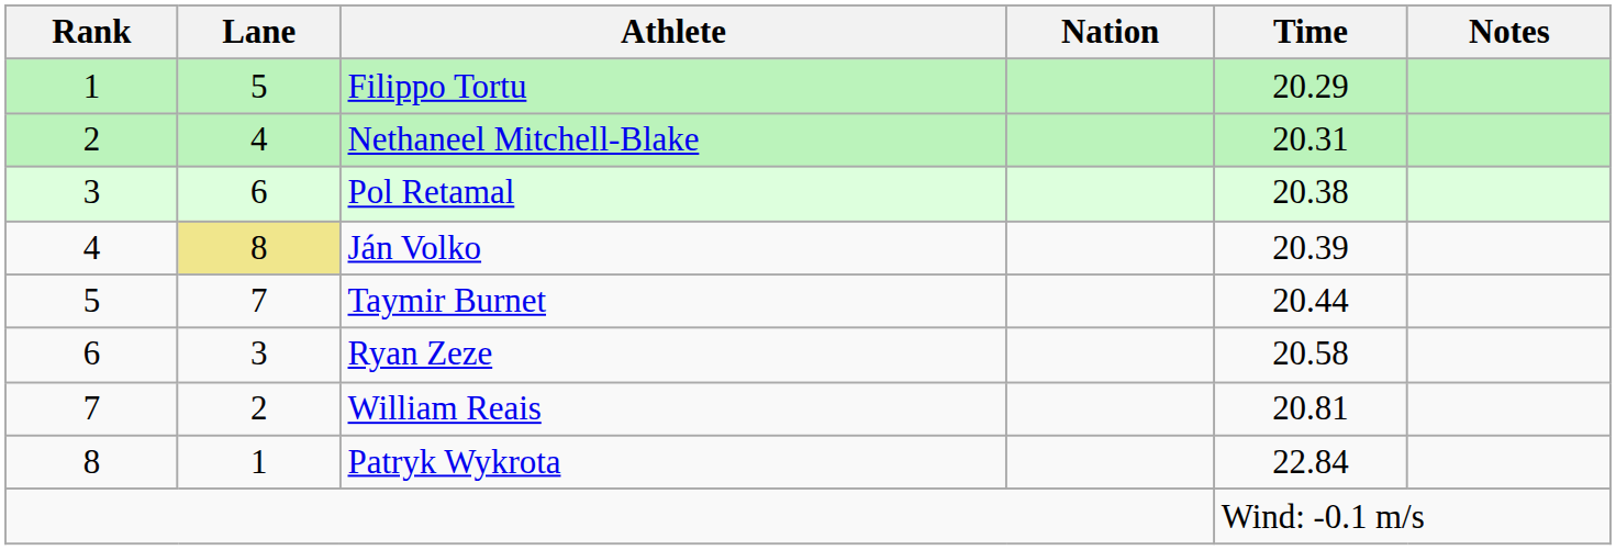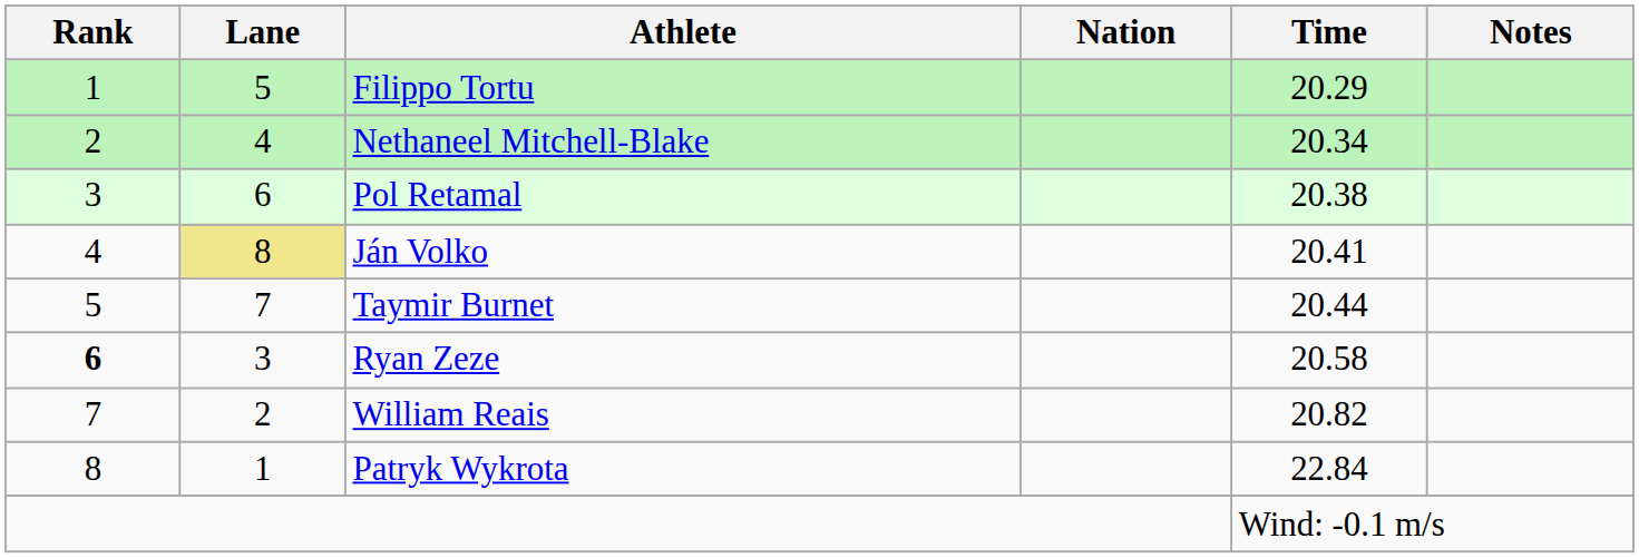 <table class="wikitable sortable" style="text-align:center;width: 60%;">
 <tr>
 <th scope="col">Rank</th>
 <th scope="col">Lane</th>
 <th scope="col">Athlete</th>
 <th scope="col">Nation</th>
 <th scope="col">Time</th>
 <th scope="col">Notes</th>
 </tr>
 <tr bgcolor=bbf3bb>
 <td>1</td>
 <td>5</td>
 <td align=left><a href='#'>Filippo Tortu</a></td>
 <td align=left></td>
 <td>20.29</td>
 <td></td>
 </tr>
 <tr bgcolor=bbf3bb>
 <td>2</td>
 <td>4</td>
 <td align=left><a href='#'>Nethaneel Mitchell-Blake</a></td>
 <td align=left></td>
-<td>20.31</td>
+<td>20.34</td>
 <td></td>
 </tr>
 <tr bgcolor=ddffdd>
 <td>3</td>
 <td>6</td>
 <td align=left><a href='#'>Pol Retamal</a></td>
 <td align=left></td>
 <td>20.38</td>
 <td></td>
 </tr>
 <tr>
 <td>4</td>
 <td style="background: khaki;">8</td>
 <td align=left><a href='#'>Ján Volko</a></td>
 <td align=left></td>
-<td>20.39</td>
+<td>20.41</td>
 <td></td>
 </tr>
 <tr>
 <td>5</td>
 <td>7</td>
 <td align=left><a href='#'>Taymir Burnet</a></td>
 <td align=left></td>
 <td>20.44</td>
 <td></td>
 </tr>
 <tr>
-<td>6</td>
+<td><strong>6</strong></td>
 <td>3</td>
 <td align=left><a href='#'>Ryan Zeze</a></td>
 <td align=left></td>
 <td>20.58</td>
 <td></td>
 </tr>
 <tr>
 <td>7</td>
 <td>2</td>
 <td align=left><a href='#'>William Reais</a></td>
 <td align=left></td>
-<td>20.81</td>
+<td>20.82</td>
 <td></td>
 </tr>
 <tr>
 <td>8</td>
 <td>1</td>
 <td align=left><a href='#'>Patryk Wykrota</a></td>
 <td align=left></td>
 <td>22.84</td>
 <td></td>
 </tr>
 <tr class="sortbottom">
 <td colspan="4"></td>
 <td colspan="2" style="text-align:left;">Wind: -0.1 m/s</td>
 </tr>
 </table>
